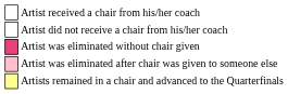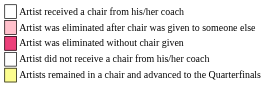 <table class="toccolours" style="font-size: 90%; white-space: nowrap;">
 <tr>
 <td style="background:white; border:1px solid black;">  </td>
 <td>Artist received a chair from his/her coach</td>
 </tr>
 <tr>
-<td style="background:white; border:1px solid black;">  </td>
-<td>Artist did not receive a chair from his/her coach</td>
+<td style="background:pink; border:1px solid black;">    </td>
+<td>Artist was eliminated after chair was given to someone else</td>
 </tr>
 <tr>
 <td style="background:#EC407A; border:1px solid black;">    </td>
 <td>Artist was eliminated without chair given</td>
 </tr>
 <tr>
-<td style="background:pink; border:1px solid black;">    </td>
-<td>Artist was eliminated after chair was given to someone else</td>
+<td style="background:white; border:1px solid black;">  </td>
+<td>Artist did not receive a chair from his/her coach</td>
 </tr>
 <tr>
 <td style="background:#FCFD8F; border:1px solid black;">    </td>
 <td>Artists remained in a chair and advanced to the Quarterfinals</td>
 </tr>
 <tr>
 </tr>
 </table>
